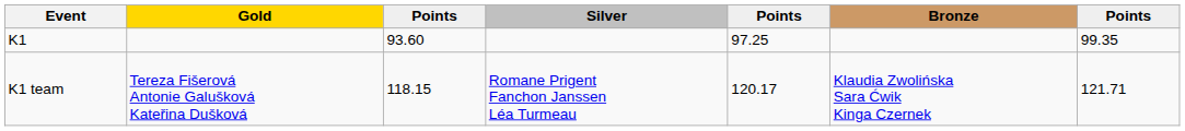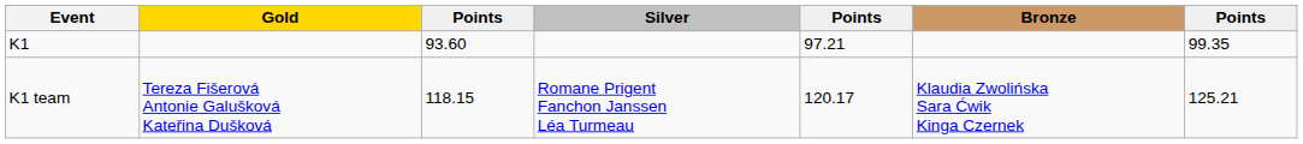 <table class="wikitable" width=100%>
 <tr>
 <th>Event</th>
 <td align=center bgcolor="gold"><strong>Gold</strong></td>
 <td align=center bgcolor="EFEFEF"><strong>Points</strong></td>
 <td align=center bgcolor="silver"><strong>Silver</strong></td>
 <td align=center bgcolor="EFEFEF"><strong>Points</strong></td>
 <td align=center bgcolor="CC9966"><strong>Bronze</strong></td>
 <td align=center bgcolor="EFEFEF"><strong>Points</strong></td>
 </tr>
 <tr>
 <td>K1</td>
 <td></td>
 <td>93.60</td>
 <td></td>
-<td>97.25</td>
+<td>97.21</td>
 <td></td>
 <td>99.35</td>
 </tr>
 <tr>
 <td>K1 team</td>
 <td><br><a href='#'>Tereza Fišerová</a><br><a href='#'>Antonie Galušková</a><br><a href='#'>Kateřina Dušková</a></td>
 <td>118.15</td>
 <td><br><a href='#'>Romane Prigent</a><br><a href='#'>Fanchon Janssen</a><br><a href='#'>Léa Turmeau</a></td>
 <td>120.17</td>
 <td><br><a href='#'>Klaudia Zwolińska</a><br><a href='#'>Sara Ćwik</a><br><a href='#'>Kinga Czernek</a></td>
-<td>121.71</td>
+<td>125.21</td>
 </tr>
 </table>
